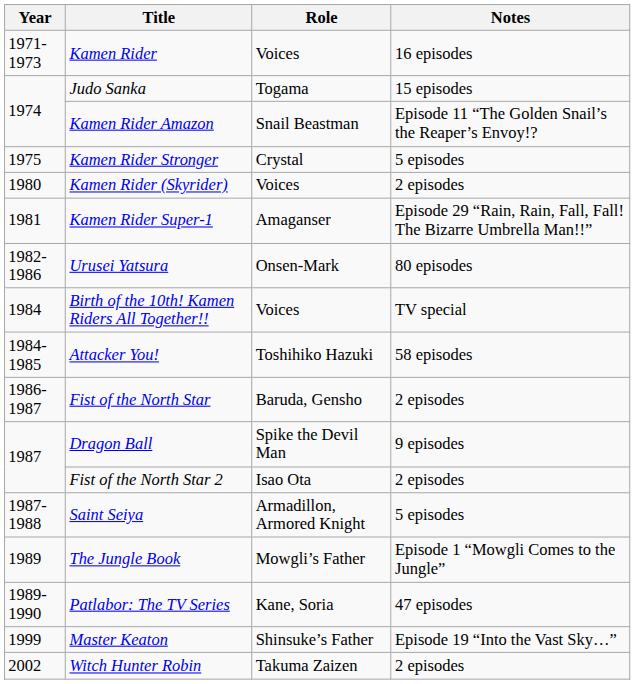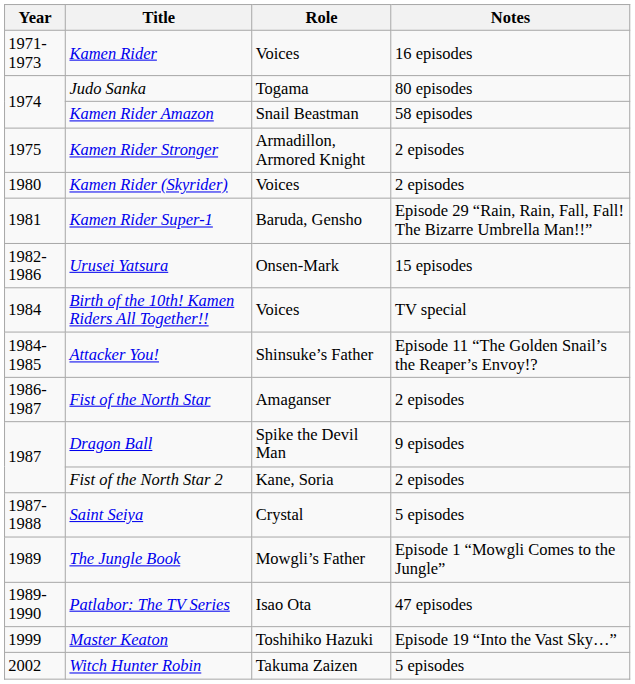 <table class="wikitable">
 <tr>
 <th>Year</th>
 <th>Title</th>
 <th>Role</th>
 <th>Notes</th>
 </tr>
 <tr>
 <td>1971-1973</td>
 <td><em><a href='#'>Kamen Rider</a></em></td>
 <td>Voices</td>
 <td>16 episodes</td>
 </tr>
 <tr>
 <td rowspan ="2">1974</td>
 <td><em>Judo Sanka</em></td>
 <td>Togama</td>
-<td>15 episodes</td>
+<td>80 episodes</td>
 </tr>
 <tr>
 <td><em><a href='#'>Kamen Rider Amazon</a></em></td>
 <td>Snail Beastman</td>
-<td>Episode 11 “The Golden Snail’s the Reaper’s Envoy!?</td>
+<td>58 episodes</td>
 </tr>
 <tr>
 <td>1975</td>
 <td><em><a href='#'>Kamen Rider Stronger</a></em></td>
-<td>Crystal</td>
-<td>5 episodes</td>
+<td>Armadillon, Armored Knight</td>
+<td>2 episodes</td>
 </tr>
 <tr>
 <td>1980</td>
 <td><em><a href='#'>Kamen Rider (Skyrider)</a></em></td>
 <td>Voices</td>
 <td>2 episodes</td>
 </tr>
 <tr>
 <td>1981</td>
 <td><em><a href='#'>Kamen Rider Super-1</a></em></td>
-<td>Amaganser</td>
+<td>Baruda, Gensho</td>
 <td>Episode 29 “Rain, Rain, Fall, Fall! The Bizarre Umbrella Man!!”</td>
 </tr>
 <tr>
 <td>1982-1986</td>
 <td><em><a href='#'>Urusei Yatsura</a></em></td>
 <td>Onsen-Mark</td>
-<td>80 episodes</td>
+<td>15 episodes</td>
 </tr>
 <tr>
 <td>1984</td>
 <td><em><a href='#'>Birth of the 10th! Kamen Riders All Together!!</a></em></td>
 <td>Voices</td>
 <td>TV special</td>
 </tr>
 <tr>
 <td>1984-1985</td>
 <td><em><a href='#'>Attacker You!</a></em></td>
-<td>Toshihiko Hazuki</td>
-<td>58 episodes</td>
+<td>Shinsuke’s Father</td>
+<td>Episode 11 “The Golden Snail’s the Reaper’s Envoy!?</td>
 </tr>
 <tr>
 <td>1986-1987</td>
 <td><em><a href='#'>Fist of the North Star</a></em></td>
-<td>Baruda, Gensho</td>
+<td>Amaganser</td>
 <td>2 episodes</td>
 </tr>
 <tr>
 <td rowspan ="2">1987</td>
 <td><em><a href='#'>Dragon Ball</a></em></td>
 <td>Spike the Devil Man</td>
 <td>9 episodes</td>
 </tr>
 <tr>
 <td><em>Fist of the North Star 2</em></td>
-<td>Isao Ota</td>
+<td>Kane, Soria</td>
 <td>2 episodes</td>
 </tr>
 <tr>
 <td>1987-1988</td>
 <td><em><a href='#'>Saint Seiya</a></em></td>
-<td>Armadillon, Armored Knight</td>
+<td>Crystal</td>
 <td>5 episodes</td>
 </tr>
 <tr>
 <td>1989</td>
 <td><em><a href='#'>The Jungle Book</a></em></td>
 <td>Mowgli’s Father</td>
 <td>Episode 1 “Mowgli Comes to the Jungle”</td>
 </tr>
 <tr>
 <td>1989-1990</td>
 <td><em><a href='#'>Patlabor: The TV Series</a></em></td>
-<td>Kane, Soria</td>
+<td>Isao Ota</td>
 <td>47 episodes</td>
 </tr>
 <tr>
 <td>1999</td>
 <td><em><a href='#'>Master Keaton</a></em></td>
-<td>Shinsuke’s Father</td>
+<td>Toshihiko Hazuki</td>
 <td>Episode 19 “Into the Vast Sky…”</td>
 </tr>
 <tr>
 <td>2002</td>
 <td><em><a href='#'>Witch Hunter Robin</a></em></td>
 <td>Takuma Zaizen</td>
-<td>2 episodes</td>
+<td>5 episodes</td>
 </tr>
 </table>
